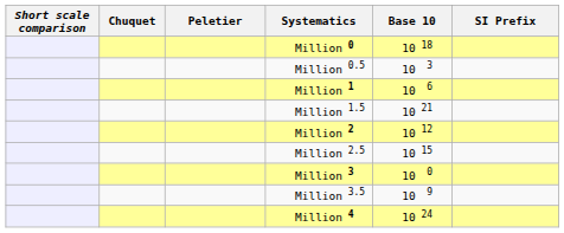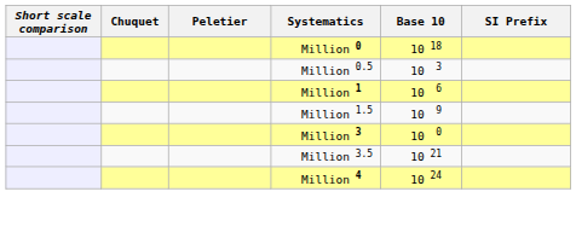 <table class="wikitable" style="margin: auto;">
 <tr>
 <th bgcolor=#eeeeff><strong><em> Short scale <br>comparison</em></strong></th>
 <th bgcolor=#eeeeff><strong> Chuquet </strong></th>
 <th bgcolor=#eeeeff><strong>   Peletier   </strong></th>
 <th bgcolor=#eeeeff><strong>  Systematics  </strong></th>
 <th bgcolor=#eeeeff><strong>  Base 10  </strong></th>
 <th bgcolor=#eeeeff><strong>   SI Prefix   </strong></th>
 </tr>
 <tr>
 <td bgcolor=#eeeeff></td>
 <td bgcolor=#ffff99></td>
 <td bgcolor=#ffff99></td>
 <td bgcolor=#ffff99>    Million<sup> <strong>0</strong></sup></td>
 <td bgcolor=#ffff99>    10<sup> 18</sup></td>
 <td bgcolor=#ffff99></td>
 </tr>
 <tr>
 <td bgcolor=#eeeeff></td>
 <td></td>
 <td></td>
 <td>    Million<sup> 0.5</sup></td>
 <td>    10<sup>  3</sup></td>
 <td></td>
 </tr>
 <tr>
 <td bgcolor=#eeeeff></td>
 <td bgcolor=#ffff99></td>
 <td bgcolor=#ffff99></td>
 <td bgcolor=#ffff99>    Million<sup> <strong>1</strong></sup></td>
 <td bgcolor=#ffff99>    10<sup>  6</sup></td>
 <td bgcolor=#ffff99></td>
 </tr>
 <tr>
 <td bgcolor=#eeeeff></td>
 <td></td>
 <td></td>
 <td>    Million<sup> 1.5</sup></td>
-<td>    10<sup> 21</sup></td>
-<td></td>
-</tr>
-<tr>
-<td bgcolor=#eeeeff></td>
-<td bgcolor=#ffff99></td>
-<td bgcolor=#ffff99></td>
-<td bgcolor=#ffff99>    Million<sup> <span><strong>2</strong></span></sup></td>
-<td bgcolor=#ffff99>    10<sup> 12</sup></td>
-<td bgcolor=#ffff99></td>
-</tr>
-<tr>
-<td bgcolor=#eeeeff></td>
-<td></td>
-<td></td>
-<td>    Million<sup> 2.5</sup></td>
-<td>    10<sup> 15</sup></td>
+<td>    10<sup>  9</sup></td>
 <td></td>
 </tr>
 <tr>
 <td bgcolor=#eeeeff></td>
 <td bgcolor=#ffff99></td>
 <td bgcolor=#ffff99></td>
 <td bgcolor=#ffff99>    Million<sup> <span><strong>3</strong></span></sup></td>
 <td bgcolor=#ffff99>    10<sup>  0</sup></td>
 <td bgcolor=#ffff99></td>
 </tr>
 <tr>
 <td bgcolor=#eeeeff></td>
 <td></td>
 <td></td>
 <td>     Million<sup> 3.5</sup></td>
-<td>    10<sup>  9</sup></td>
+<td>    10<sup> 21</sup></td>
 <td></td>
 </tr>
 <tr>
 <td bgcolor=#eeeeff></td>
 <td bgcolor=#ffff99></td>
 <td bgcolor=#ffff99></td>
 <td bgcolor=#ffff99>    Million<sup> <span><strong>4</strong></span></sup></td>
 <td bgcolor=#ffff99>    10<sup> 24</sup></td>
 <td bgcolor=#ffff99></td>
 </tr>
 </table>
